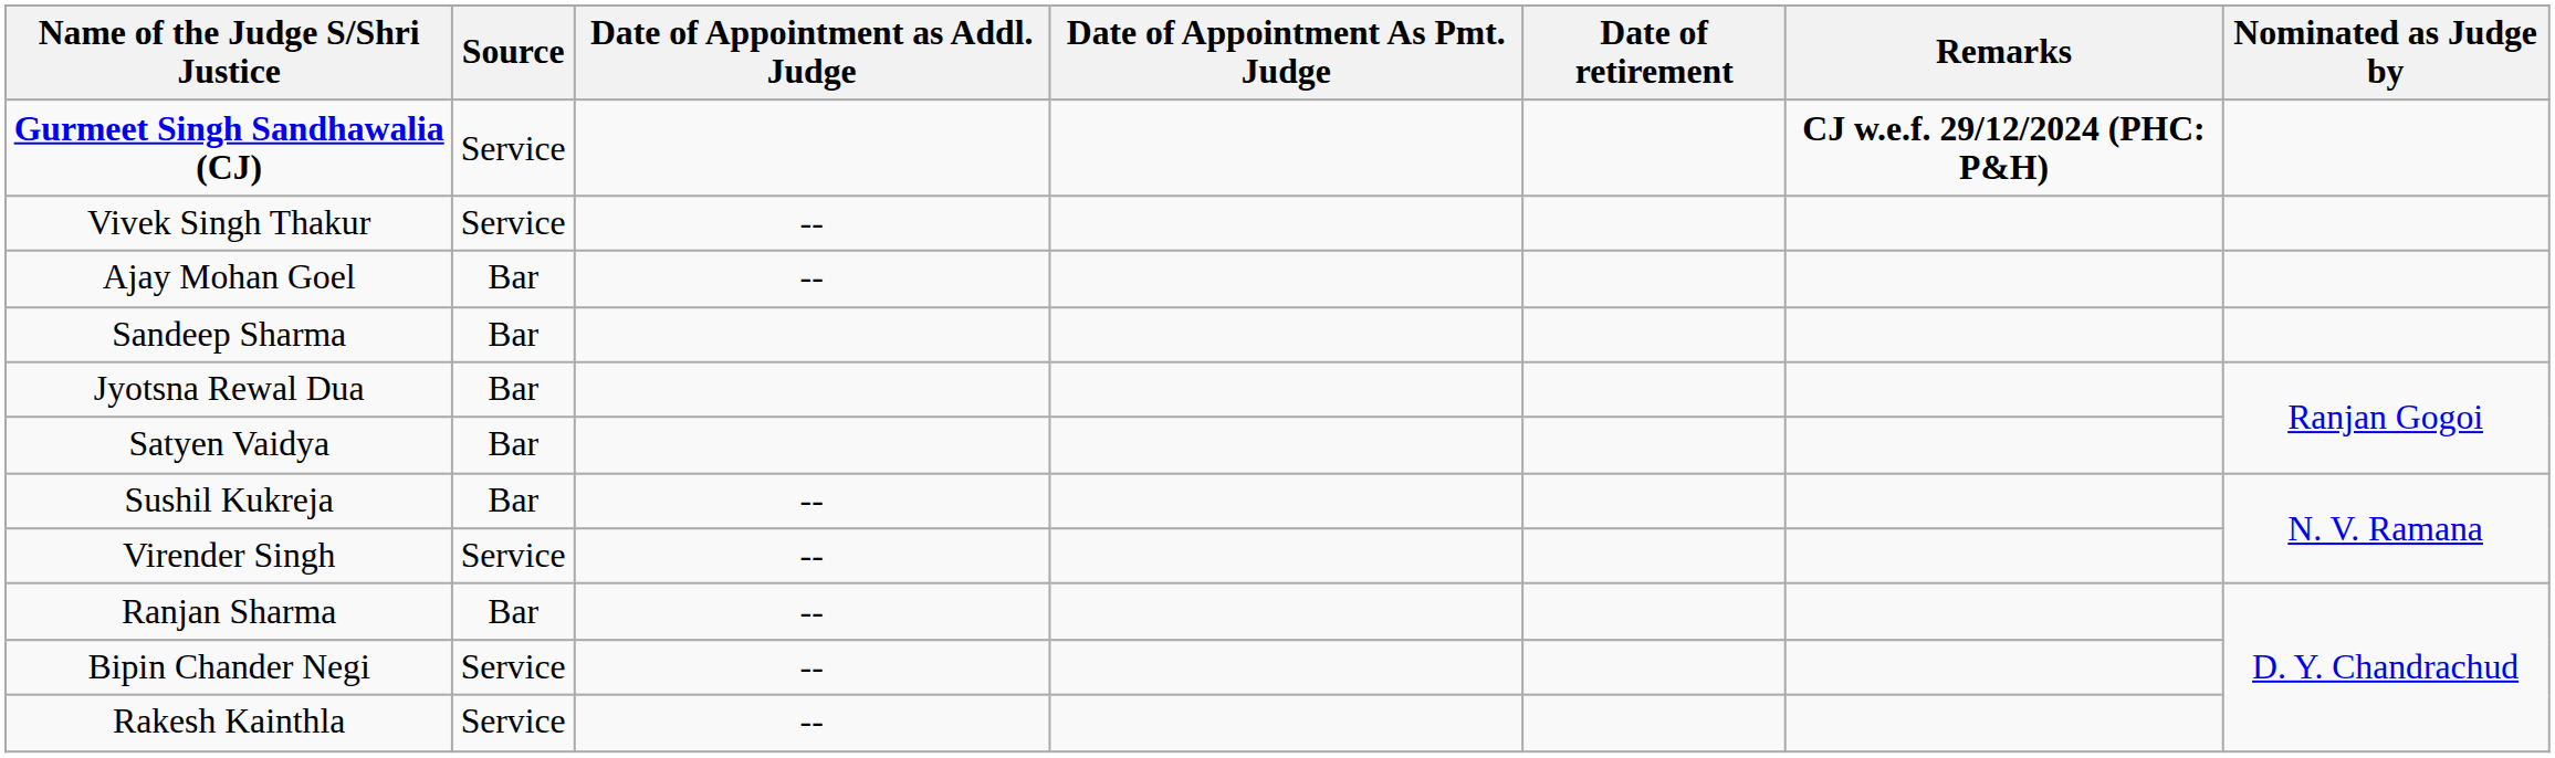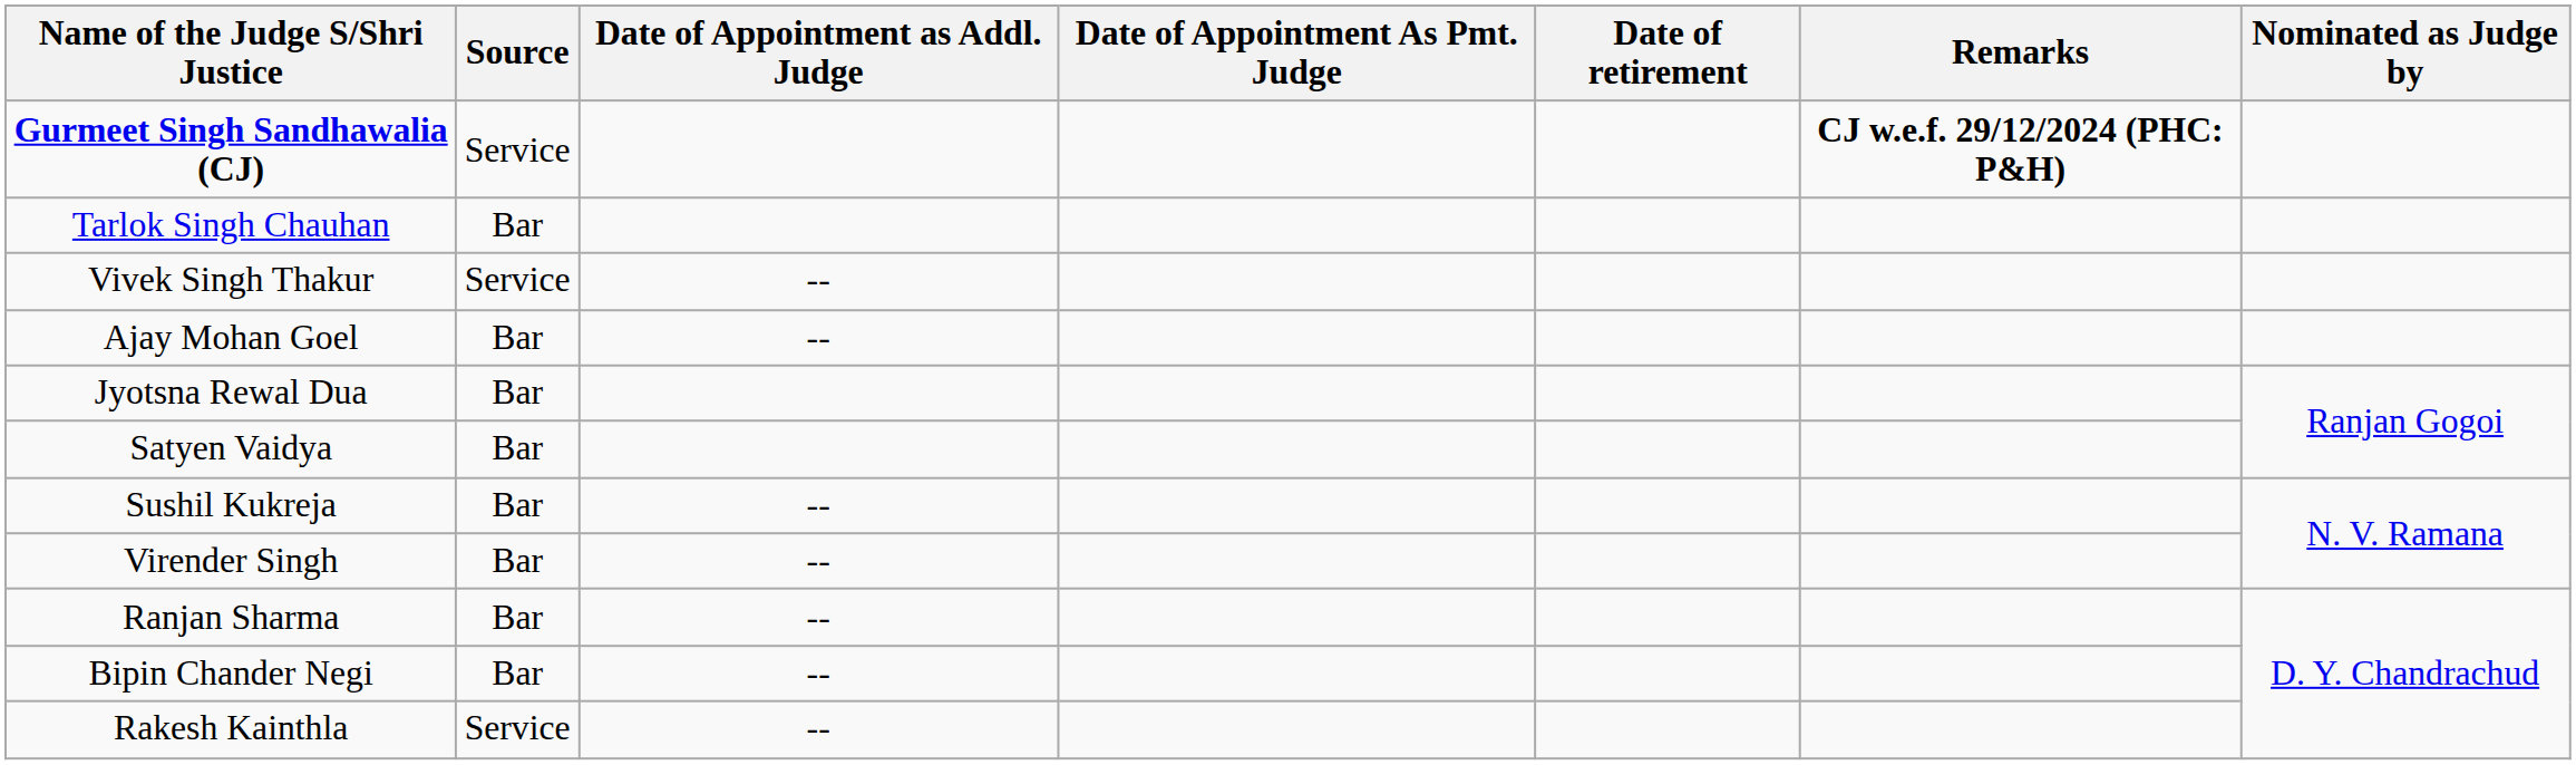 <table class="wikitable sortable static-row-numbers static-row-header" style="text-align:center" width="92%">
 <tr>
 <th>Name of the Judge S/Shri Justice</th>
 <th>Source</th>
 <th>Date of Appointment as Addl. Judge</th>
 <th>Date of Appointment As Pmt. Judge</th>
 <th>Date of retirement</th>
 <th>Remarks</th>
 <th>Nominated as Judge by</th>
 </tr>
 <tr>
 <td><strong><a href='#'>Gurmeet Singh Sandhawalia</a> (CJ)</strong></td>
 <td>Service</td>
 <td></td>
 <td></td>
 <td></td>
 <td><strong>CJ w.e.f. 29/12/2024 (PHC: P&H)</strong></td>
 <td></td>
 </tr>
 <tr>
+<td><a href='#'>Tarlok Singh Chauhan</a></td>
+<td>Bar</td>
+<td></td>
+<td></td>
+<td></td>
+<td></td>
+<td></td>
+</tr>
+<tr>
 <td>Vivek Singh Thakur</td>
 <td>Service</td>
 <td>--</td>
 <td></td>
 <td></td>
 <td></td>
 <td></td>
 </tr>
 <tr>
 <td>Ajay Mohan Goel</td>
 <td>Bar</td>
 <td>--</td>
-<td></td>
-<td></td>
-<td></td>
-<td></td>
-</tr>
-<tr>
-<td>Sandeep Sharma</td>
-<td>Bar</td>
-<td></td>
 <td></td>
 <td></td>
 <td></td>
 <td></td>
 </tr>
 <tr>
 <td>Jyotsna Rewal Dua</td>
 <td>Bar</td>
 <td></td>
 <td></td>
 <td></td>
 <td></td>
 <td rowspan="2"><a href='#'>Ranjan Gogoi</a></td>
 </tr>
 <tr>
 <td>Satyen Vaidya</td>
 <td>Bar</td>
 <td></td>
 <td></td>
 <td></td>
 <td></td>
 </tr>
 <tr>
 <td>Sushil Kukreja</td>
 <td>Bar</td>
 <td>--</td>
 <td></td>
 <td></td>
 <td></td>
 <td rowspan="2"><a href='#'>N. V. Ramana</a></td>
 </tr>
 <tr>
 <td>Virender Singh</td>
-<td>Service</td>
+<td>Bar</td>
 <td>--</td>
 <td></td>
 <td></td>
 <td></td>
 </tr>
 <tr>
 <td>Ranjan Sharma</td>
 <td>Bar</td>
 <td>--</td>
 <td></td>
 <td></td>
 <td></td>
 <td rowspan="3"><a href='#'>D. Y. Chandrachud</a></td>
 </tr>
 <tr>
 <td>Bipin Chander Negi</td>
-<td>Service</td>
+<td>Bar</td>
 <td>--</td>
 <td></td>
 <td></td>
 <td></td>
 </tr>
 <tr>
 <td>Rakesh Kainthla</td>
 <td>Service</td>
 <td>--</td>
 <td></td>
 <td></td>
 <td></td>
 </tr>
 </table>
